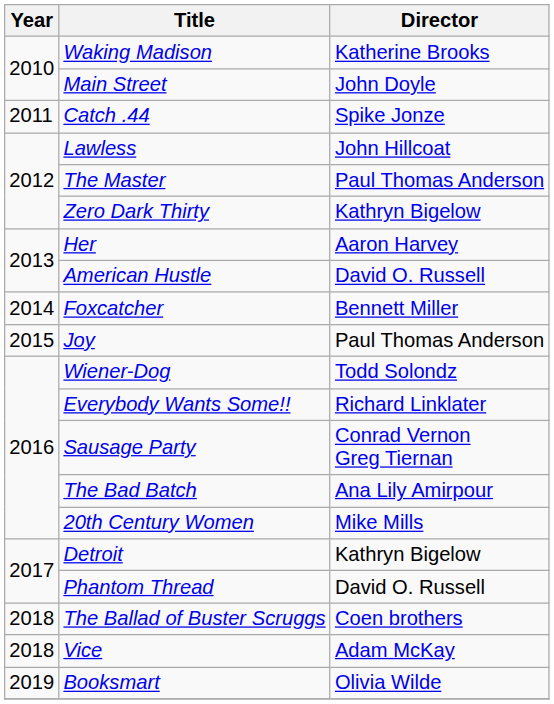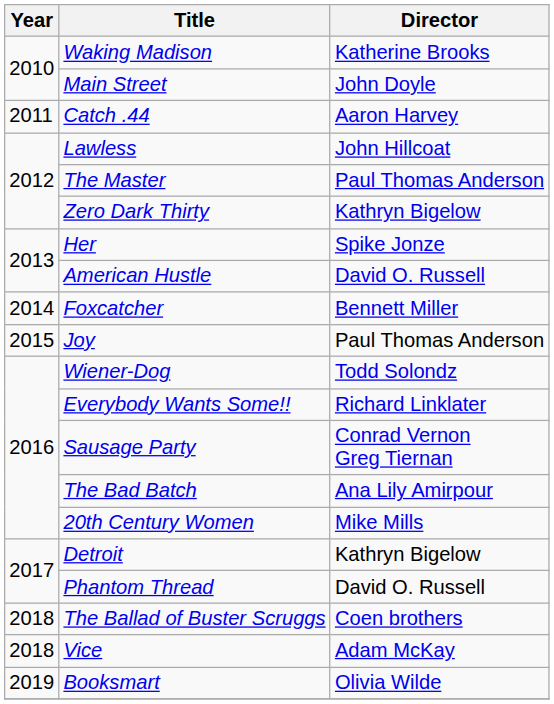 <table class="wikitable">
 <tr>
 <th>Year</th>
 <th>Title</th>
 <th>Director</th>
 </tr>
 <tr>
 <td rowspan="2">2010</td>
 <td><em><a href='#'>Waking Madison</a></em></td>
 <td><a href='#'>Katherine Brooks</a></td>
 </tr>
 <tr>
 <td><em><a href='#'>Main Street</a></em></td>
 <td><a href='#'>John Doyle</a></td>
 </tr>
 <tr>
 <td>2011</td>
 <td><em><a href='#'>Catch .44</a></em></td>
-<td><a href='#'>Spike Jonze</a></td>
+<td><a href='#'>Aaron Harvey</a></td>
 </tr>
 <tr>
 <td rowspan="3">2012</td>
 <td><em><a href='#'>Lawless</a></em></td>
 <td><a href='#'>John Hillcoat</a></td>
 </tr>
 <tr>
 <td><em><a href='#'>The Master</a></em></td>
 <td><a href='#'>Paul Thomas Anderson</a></td>
 </tr>
 <tr>
 <td><em><a href='#'>Zero Dark Thirty</a></em></td>
 <td><a href='#'>Kathryn Bigelow</a></td>
 </tr>
 <tr>
 <td rowspan="2">2013</td>
 <td><em><a href='#'>Her</a></em></td>
-<td><a href='#'>Aaron Harvey</a></td>
+<td><a href='#'>Spike Jonze</a></td>
 </tr>
 <tr>
 <td><em><a href='#'>American Hustle</a></em></td>
 <td><a href='#'>David O. Russell</a></td>
 </tr>
 <tr>
 <td>2014</td>
 <td><em><a href='#'>Foxcatcher</a></em></td>
 <td><a href='#'>Bennett Miller</a></td>
 </tr>
 <tr>
 <td>2015</td>
 <td><em><a href='#'>Joy</a></em></td>
 <td>Paul Thomas Anderson</td>
 </tr>
 <tr>
 <td rowspan="5">2016</td>
 <td><em><a href='#'>Wiener-Dog</a></em></td>
 <td><a href='#'>Todd Solondz</a></td>
 </tr>
 <tr>
 <td><em><a href='#'>Everybody Wants Some!!</a></em></td>
 <td><a href='#'>Richard Linklater</a></td>
 </tr>
 <tr>
 <td><em><a href='#'>Sausage Party</a></em></td>
 <td><a href='#'>Conrad Vernon</a><br><a href='#'>Greg Tiernan</a></td>
 </tr>
 <tr>
 <td><em><a href='#'>The Bad Batch</a></em></td>
 <td><a href='#'>Ana Lily Amirpour</a></td>
 </tr>
 <tr>
 <td><em><a href='#'>20th Century Women</a></em></td>
 <td><a href='#'>Mike Mills</a></td>
 </tr>
 <tr>
 <td rowspan=2>2017</td>
 <td><em><a href='#'>Detroit</a></em></td>
 <td>Kathryn Bigelow</td>
 </tr>
 <tr>
 <td><em><a href='#'>Phantom Thread</a></em></td>
 <td>David O. Russell</td>
 </tr>
 <tr>
 <td>2018</td>
 <td><em><a href='#'>The Ballad of Buster Scruggs</a></em></td>
 <td><a href='#'>Coen brothers</a></td>
 </tr>
 <tr>
 <td>2018</td>
 <td><em><a href='#'>Vice</a></em></td>
 <td><a href='#'>Adam McKay</a></td>
 </tr>
 <tr>
 <td>2019</td>
 <td><em><a href='#'>Booksmart</a></em></td>
 <td><a href='#'>Olivia Wilde</a></td>
 </tr>
 <tr>
 </tr>
 </table>
